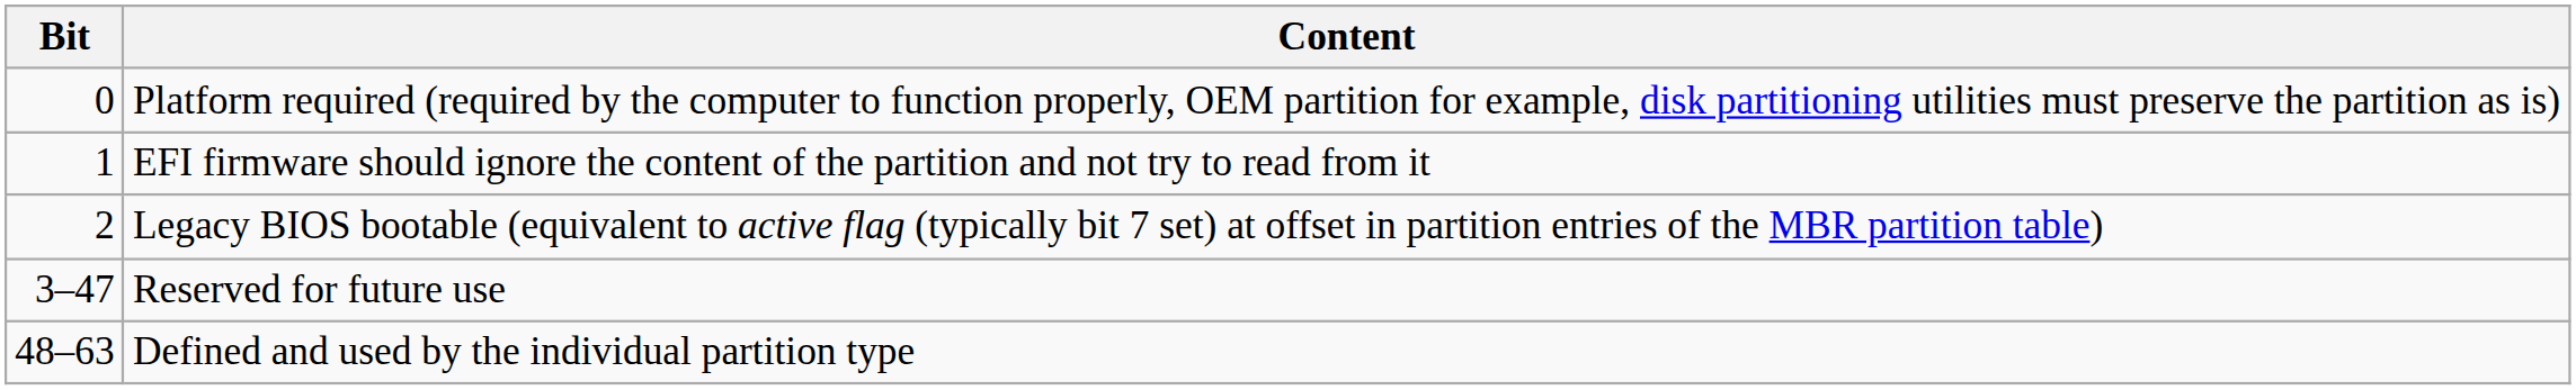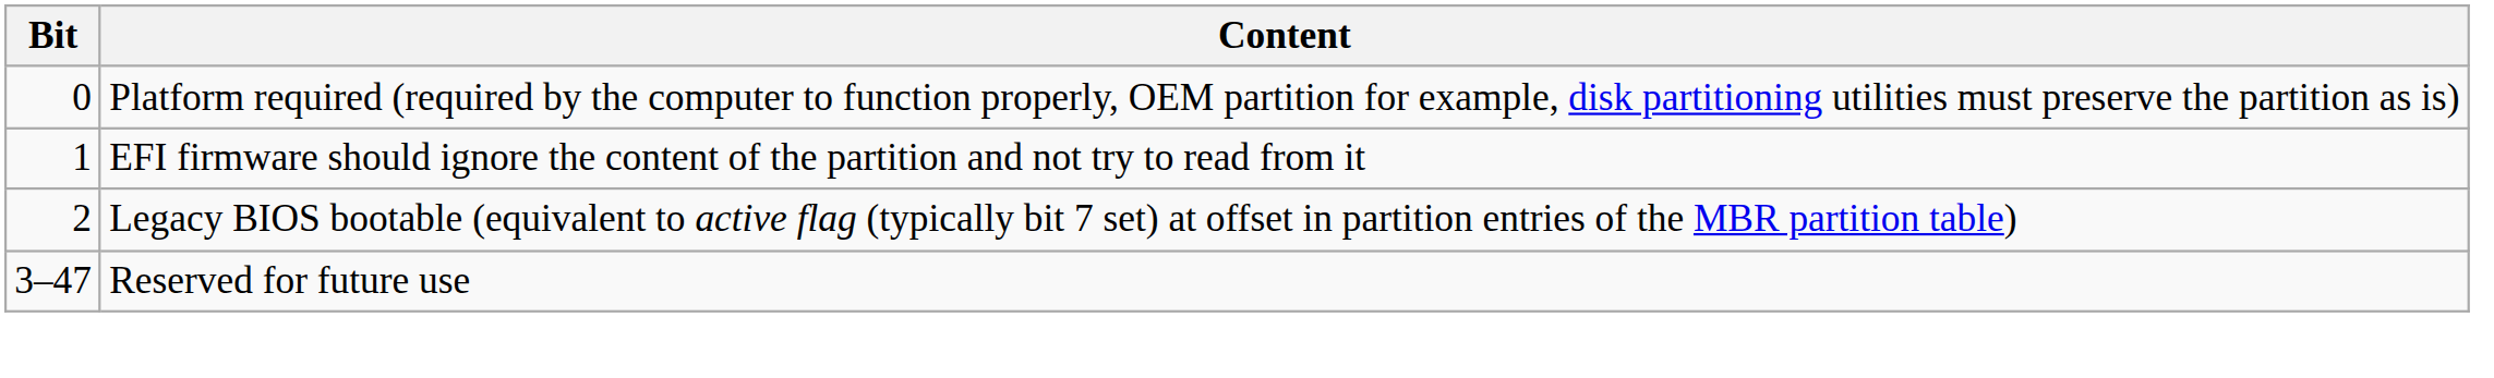 <table class="wikitable">
 <tr>
 <th>Bit</th>
 <th>Content</th>
 </tr>
 <tr>
 <td align=right>0</td>
 <td>Platform required (required by the computer to function properly, OEM partition for example, <a href='#'>disk partitioning</a> utilities must preserve the partition as is)</td>
 </tr>
 <tr>
 <td align=right>1</td>
 <td>EFI firmware should ignore the content of the partition and not try to read from it</td>
 </tr>
 <tr>
 <td align=right>2</td>
 <td>Legacy BIOS bootable (equivalent to <em>active flag</em> (typically bit 7 set) at offset  in partition entries of the <a href='#'>MBR partition table</a>)</td>
 </tr>
 <tr>
 <td align=right>3–47</td>
 <td>Reserved for future use</td>
 </tr>
-<tr>
-<td align=right>48–63</td>
-<td>Defined and used by the individual partition type</td>
-</tr>
 </table>
